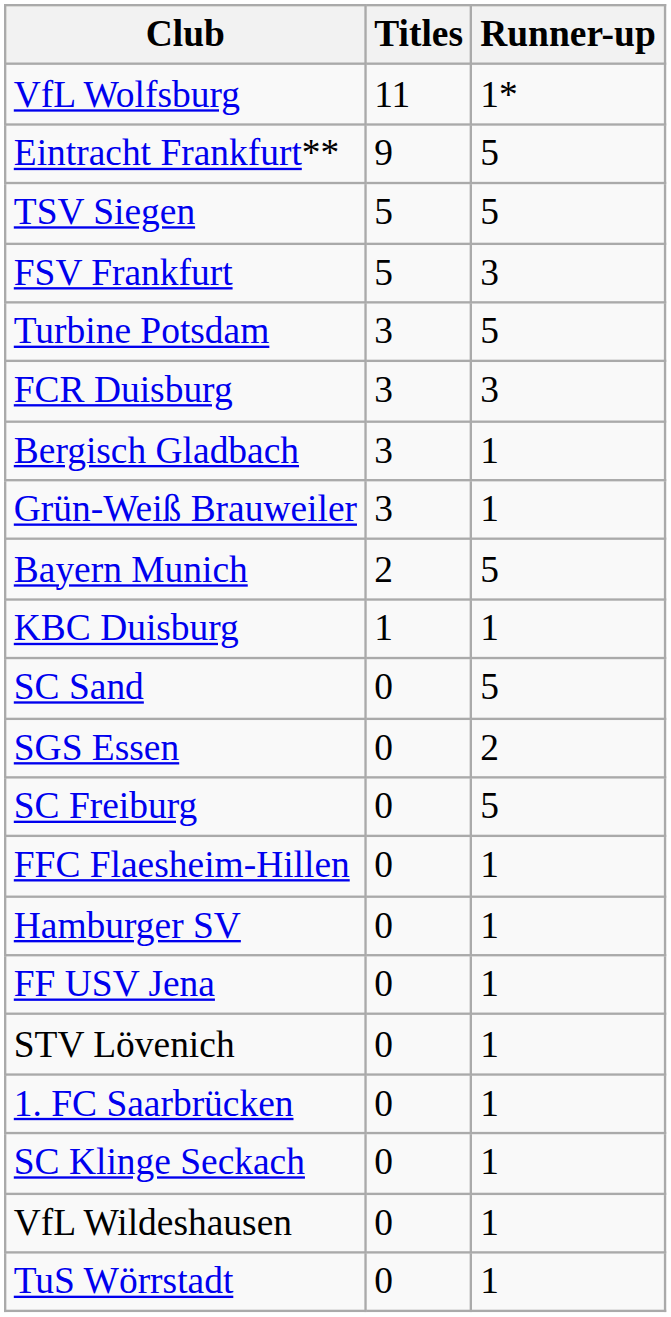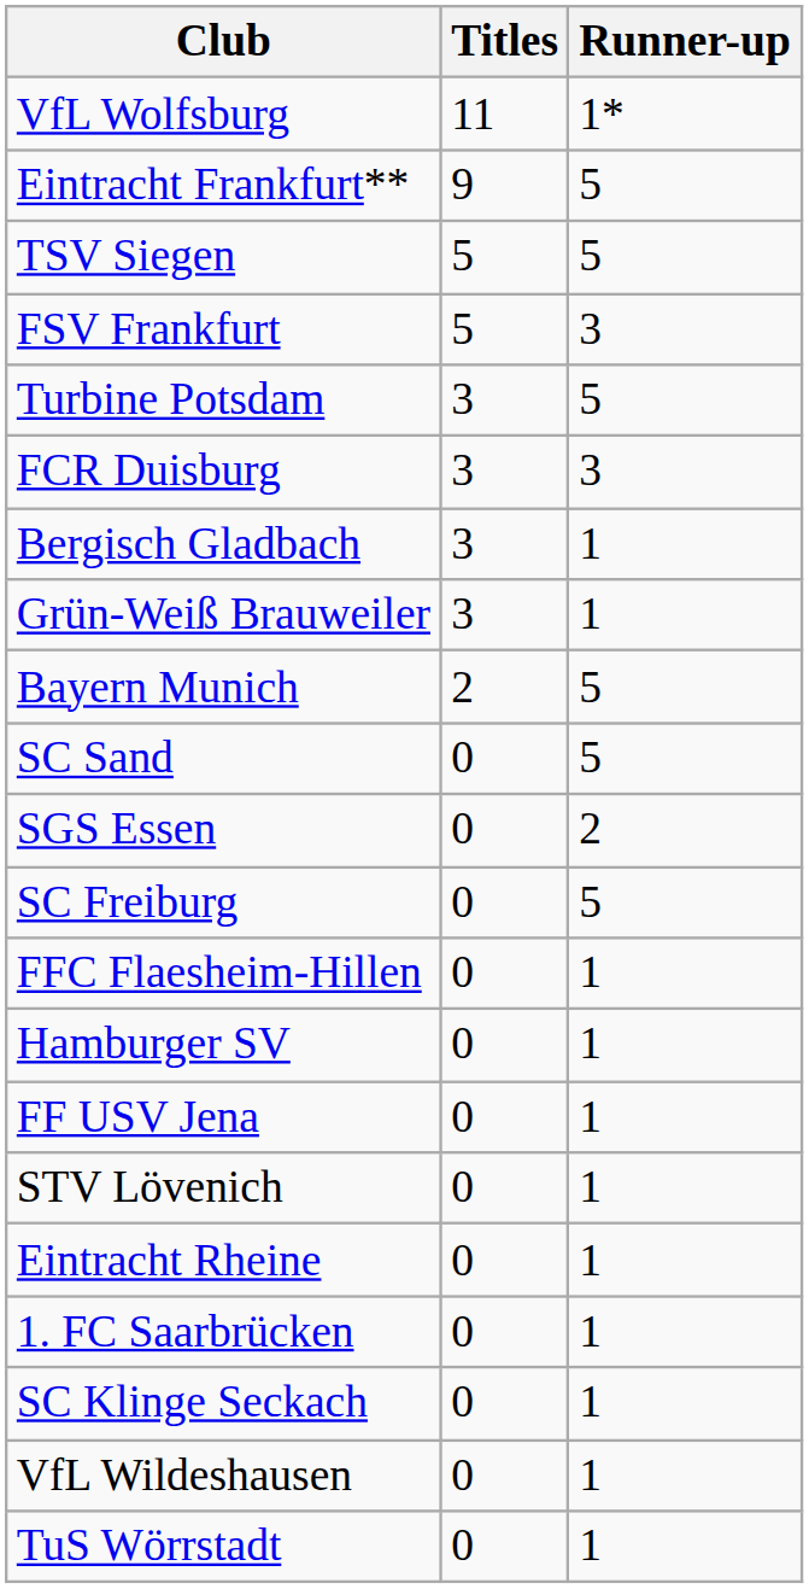 <table class="wikitable">
 <tr style="background:beige;">
 <th>Club</th>
 <th>Titles</th>
 <th>Runner-up</th>
 </tr>
 <tr>
 <td><a href='#'>VfL Wolfsburg</a></td>
 <td>11</td>
 <td>1*</td>
 </tr>
 <tr>
 <td><a href='#'>Eintracht Frankfurt</a>**</td>
 <td>9</td>
 <td>5</td>
 </tr>
 <tr>
 <td><a href='#'>TSV Siegen</a></td>
 <td>5</td>
 <td>5</td>
 </tr>
 <tr>
 <td><a href='#'>FSV Frankfurt</a></td>
 <td>5</td>
 <td>3</td>
 </tr>
 <tr>
 <td><a href='#'>Turbine Potsdam</a></td>
 <td>3</td>
 <td>5</td>
 </tr>
 <tr>
 <td><a href='#'>FCR Duisburg</a></td>
 <td>3</td>
 <td>3</td>
 </tr>
 <tr>
 <td><a href='#'>Bergisch Gladbach</a></td>
 <td>3</td>
 <td>1</td>
 </tr>
 <tr>
 <td><a href='#'>Grün-Weiß Brauweiler</a></td>
 <td>3</td>
 <td>1</td>
 </tr>
 <tr>
 <td><a href='#'>Bayern Munich</a></td>
 <td>2</td>
 <td>5</td>
 </tr>
 <tr>
-<td><a href='#'>KBC Duisburg</a></td>
-<td>1</td>
-<td>1</td>
-</tr>
-<tr>
 <td><a href='#'>SC Sand</a></td>
 <td>0</td>
 <td>5</td>
 </tr>
 <tr>
 <td><a href='#'>SGS Essen</a></td>
 <td>0</td>
 <td>2</td>
 </tr>
 <tr>
 <td><a href='#'>SC Freiburg</a></td>
 <td>0</td>
 <td>5</td>
 </tr>
 <tr>
 <td><a href='#'>FFC Flaesheim-Hillen</a></td>
 <td>0</td>
 <td>1</td>
 </tr>
 <tr>
 <td><a href='#'>Hamburger SV</a></td>
 <td>0</td>
 <td>1</td>
 </tr>
 <tr>
 <td><a href='#'>FF USV Jena</a></td>
 <td>0</td>
 <td>1</td>
 </tr>
 <tr>
 <td>STV Lövenich</td>
 <td>0</td>
 <td>1</td>
 </tr>
 <tr>
+<td><a href='#'>Eintracht Rheine</a></td>
+<td>0</td>
+<td>1</td>
+</tr>
+<tr>
 <td><a href='#'>1. FC Saarbrücken</a></td>
 <td>0</td>
 <td>1</td>
 </tr>
 <tr>
 <td><a href='#'>SC Klinge Seckach</a></td>
 <td>0</td>
 <td>1</td>
 </tr>
 <tr>
 <td>VfL Wildeshausen</td>
 <td>0</td>
 <td>1</td>
 </tr>
 <tr>
 <td><a href='#'>TuS Wörrstadt</a></td>
 <td>0</td>
 <td>1</td>
 </tr>
 </table>
